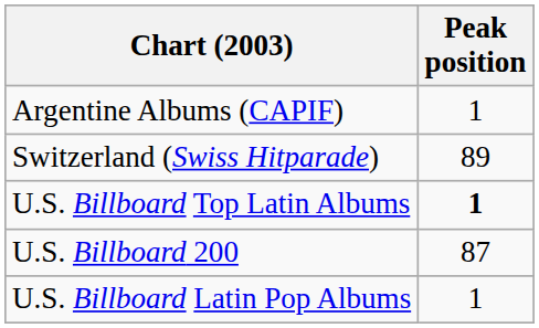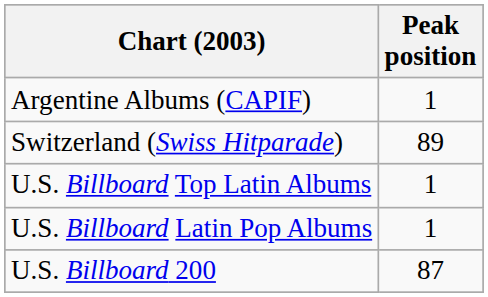 <table class="wikitable">
 <tr>
 <th align="left">Chart (2003)</th>
 <th align="left">Peak<br>position</th>
 </tr>
 <tr>
 <td>Argentine Albums (<a href='#'>CAPIF</a>)</td>
 <td style="text-align:center;">1</td>
 </tr>
 <tr>
 <td>Switzerland (<em><a href='#'>Swiss Hitparade</a></em>)</td>
 <td style="text-align:center;">89</td>
 </tr>
 <tr>
 <td align="left">U.S. <em><a href='#'>Billboard</a></em> <a href='#'>Top Latin Albums</a></td>
-<td align="center"><strong>1</strong></td>
+<td align="center">1</td>
+</tr>
+<tr>
+<td align="left">U.S. <em><a href='#'>Billboard</a></em> <a href='#'>Latin Pop Albums</a></td>
+<td align="center">1</td>
 </tr>
 <tr>
 <td align="left">U.S. <a href='#'><em>Billboard</em> 200</a></td>
 <td align="center">87</td>
 </tr>
-<tr>
-<td align="left">U.S. <em><a href='#'>Billboard</a></em> <a href='#'>Latin Pop Albums</a></td>
-<td align="center">1</td>
-</tr>
 </table>
